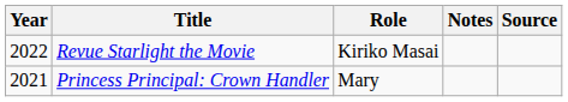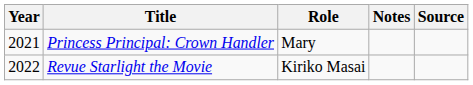 <table class="wikitable sortable plainrowheaders">
 <tr>
 <th>Year</th>
 <th>Title</th>
 <th>Role</th>
 <th class="unsortable">Notes</th>
 <th class="unsortable">Source</th>
 </tr>
 <tr>
+<td>2021</td>
+<td><em><a href='#'>Princess Principal: Crown Handler</a></em></td>
+<td>Mary</td>
+<td></td>
+<td></td>
+</tr>
+<tr>
 <td>2022</td>
 <td><em><a href='#'>Revue Starlight the Movie</a></em></td>
 <td>Kiriko Masai</td>
 <td></td>
 <td></td>
 </tr>
-<tr>
-<td>2021</td>
-<td><em><a href='#'>Princess Principal: Crown Handler</a></em></td>
-<td>Mary</td>
-<td></td>
-<td></td>
-</tr>
 </table>
